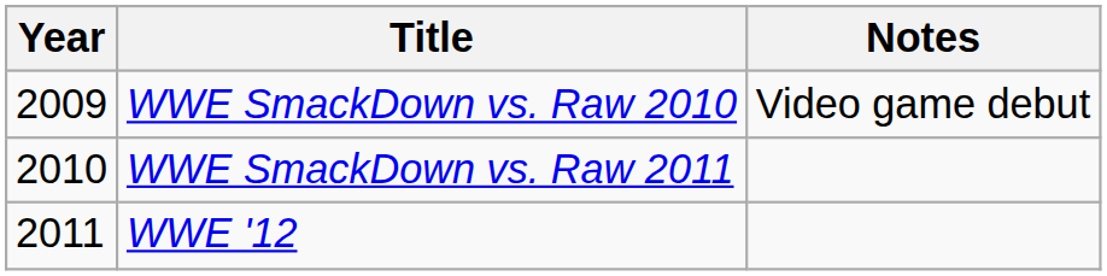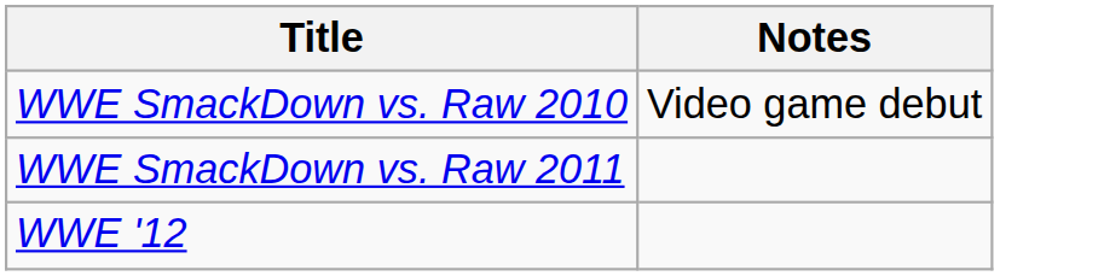 <table class="wikitable sortable">
 <tr>
-<th>Year</th>
 <th>Title</th>
 <th>Notes</th>
 </tr>
 <tr>
-<td>2009</td>
 <td><em><a href='#'>WWE SmackDown vs. Raw 2010</a></em></td>
 <td>Video game debut</td>
 </tr>
 <tr>
-<td>2010</td>
 <td><em><a href='#'>WWE SmackDown vs. Raw 2011</a></em></td>
 <td></td>
 </tr>
 <tr>
-<td>2011</td>
 <td><em><a href='#'>WWE '12</a></em></td>
 <td></td>
 </tr>
 </table>
